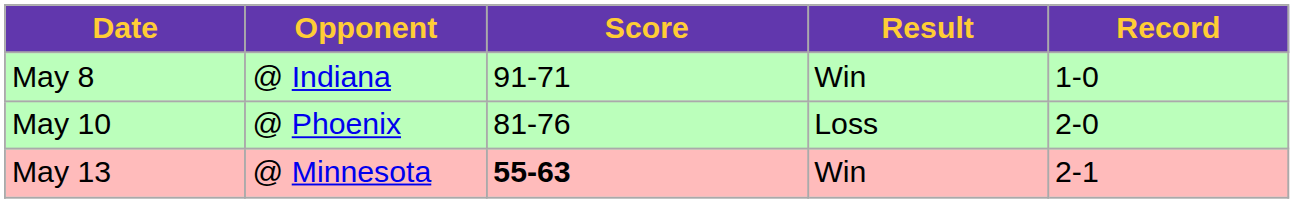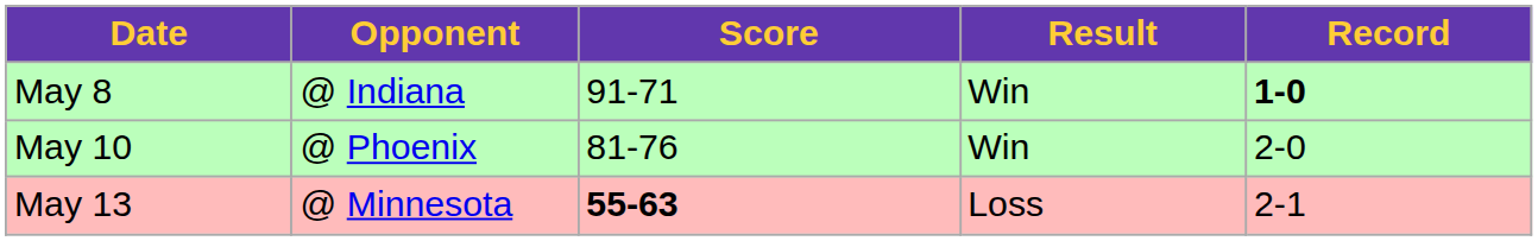 <table class="wikitable sortable sortable">
 <tr>
 <th style="background:#6137ad; color:#ffcd35; width:15%;">Date</th>
 <th style="background:#6137ad; color:#ffcd35; width:15%;">Opponent</th>
 <th style="background:#6137ad; color:#ffcd35; width:20%;">Score</th>
 <th style="background:#6137ad; color:#ffcd35; width:15%;">Result</th>
 <th style="background:#6137ad; color:#ffcd35; width:15%;">Record</th>
 </tr>
 <tr style="background:#bfb;">
 <td>May 8</td>
 <td>@ <a href='#'>Indiana</a></td>
 <td>91-71</td>
 <td>Win</td>
-<td>1-0</td>
+<td><strong>1-0</strong></td>
 </tr>
 <tr style="background:#bfb;">
 <td>May 10</td>
 <td>@ <a href='#'>Phoenix</a></td>
 <td>81-76</td>
-<td>Loss</td>
+<td>Win</td>
 <td>2-0</td>
 </tr>
 <tr style="background:#fbb;">
 <td>May 13</td>
 <td>@ <a href='#'>Minnesota</a></td>
 <td><strong>55-63</strong></td>
-<td>Win</td>
+<td>Loss</td>
 <td>2-1</td>
 </tr>
 </table>
